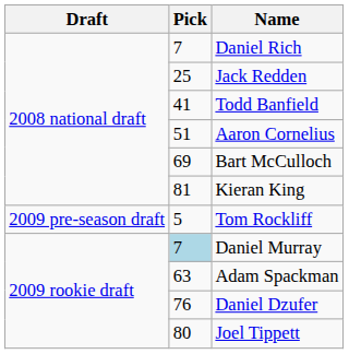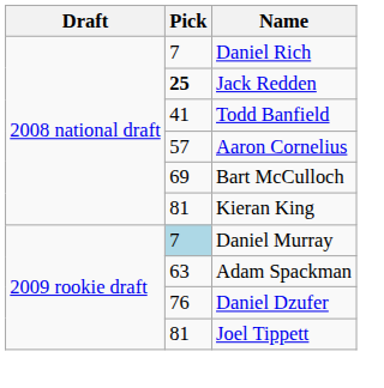 <table class="wikitable plainrowheaders">
 <tr>
 <th scope="col"><strong>Draft</strong></th>
 <th scope="col"><strong>Pick</strong></th>
 <th scope="col"><strong>Name</strong></th>
 </tr>
 <tr>
 <th rowspan= "6" style="font-weight: normal; background: #F9F9F9; text-align: left;"><a href='#'>2008 national draft</a></th>
 <td>7</td>
 <td><a href='#'>Daniel Rich</a></td>
 </tr>
 <tr>
-<td>25</td>
+<td><strong>25</strong></td>
 <td><a href='#'>Jack Redden</a></td>
 </tr>
 <tr>
 <td>41</td>
 <td><a href='#'>Todd Banfield</a></td>
 </tr>
 <tr>
-<td>51</td>
+<td>57</td>
 <td><a href='#'>Aaron Cornelius</a></td>
 </tr>
 <tr>
 <td>69</td>
 <td>Bart McCulloch</td>
 </tr>
 <tr>
 <td>81</td>
 <td>Kieran King</td>
-</tr>
-<tr>
-<td><a href='#'>2009 pre-season draft</a></td>
-<td>5</td>
-<td><a href='#'>Tom Rockliff</a></td>
 </tr>
 <tr>
 <th rowspan= "4" style="font-weight: normal; background: #F9F9F9; text-align: left;"><a href='#'>2009 rookie draft</a></th>
 <td style="background: lightblue;">7</td>
 <td>Daniel Murray</td>
 </tr>
 <tr>
 <td>63</td>
 <td>Adam Spackman</td>
 </tr>
 <tr>
 <td>76</td>
 <td><a href='#'>Daniel Dzufer</a></td>
 </tr>
 <tr>
-<td>80</td>
+<td>81</td>
 <td><a href='#'>Joel Tippett</a></td>
 </tr>
 </table>
